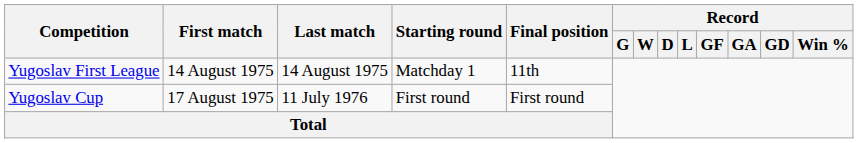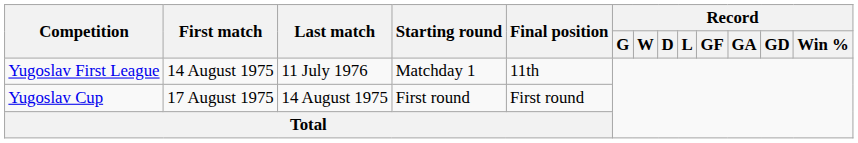 <table class="wikitable" style="text-align: center">
 <tr>
 <th rowspan="2">Competition</th>
 <th rowspan="2">First match</th>
 <th rowspan="2">Last match</th>
 <th rowspan="2">Starting round</th>
 <th rowspan="2">Final position</th>
 <th colspan="8">Record</th>
 </tr>
 <tr>
 <th>G</th>
 <th>W</th>
 <th>D</th>
 <th>L</th>
 <th>GF</th>
 <th>GA</th>
 <th>GD</th>
 <th>Win %</th>
 </tr>
 <tr>
 <td align=left><a href='#'>Yugoslav First League</a></td>
 <td align=left>14 August 1975</td>
-<td align=left>14 August 1975</td>
+<td align=left>11 July 1976</td>
 <td align=left>Matchday 1</td>
 <td align=left>11th<br></td>
 </tr>
 <tr>
 <td align=left><a href='#'>Yugoslav Cup</a></td>
 <td align=left>17 August 1975</td>
-<td align=left>11 July 1976</td>
+<td align=left>14 August 1975</td>
 <td align=left>First round</td>
 <td align=left>First round<br></td>
 </tr>
 <tr>
 <th colspan="5">Total<br></th>
 </tr>
 </table>
